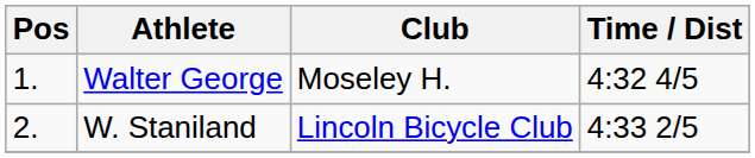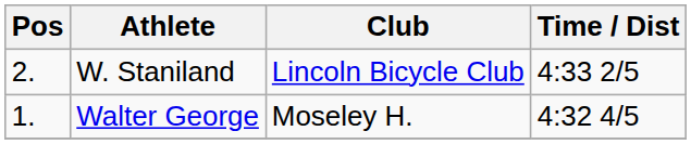 <table class="wikitable">
 <tr>
 <th>Pos</th>
 <th>Athlete</th>
 <th>Club</th>
 <th>Time / Dist</th>
 </tr>
 <tr>
+<td>2.</td>
+<td>W. Staniland</td>
+<td><a href='#'>Lincoln Bicycle Club</a></td>
+<td>4:33 2/5</td>
+</tr>
+<tr>
 <td>1.</td>
 <td><a href='#'>Walter George</a></td>
 <td>Moseley H.</td>
 <td>4:32 4/5</td>
 </tr>
 <tr>
-<td>2.</td>
-<td>W. Staniland</td>
-<td><a href='#'>Lincoln Bicycle Club</a></td>
-<td>4:33 2/5</td>
-</tr>
-<tr>
 </tr>
 </table>
